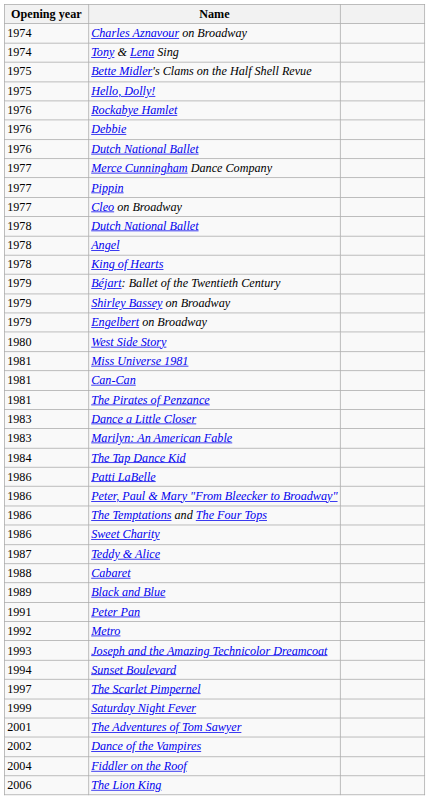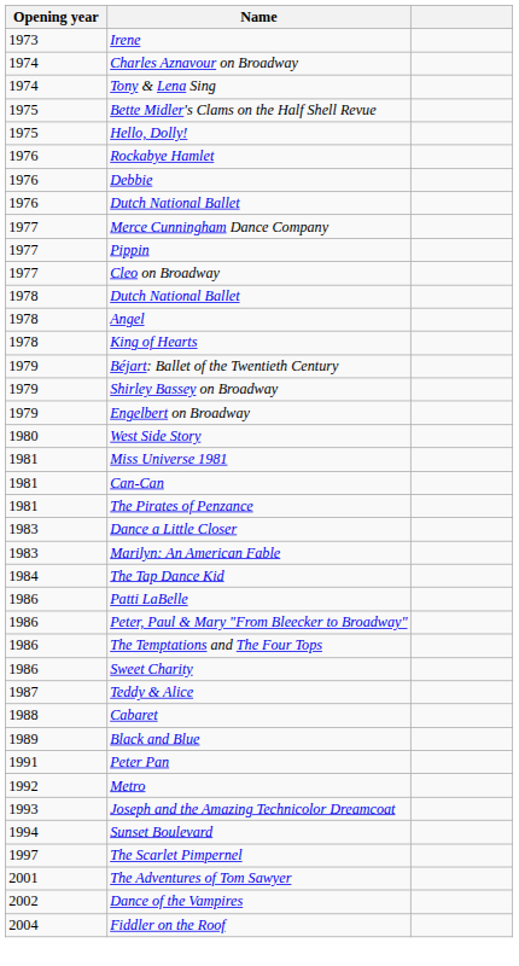 <table class="wikitable sortable collapsible">
 <tr>
 <th width=20% scope="col">Opening year</th>
 <th width=60% scope="col">Name</th>
 <th width=20% scope="col"  class="unsortable"></th>
+</tr>
+<tr>
+<td>1973</td>
+<td><em><a href='#'>Irene</a></em></td>
+<td></td>
 </tr>
 <tr>
 <td>1974</td>
 <td><em><a href='#'>Charles Aznavour</a> on Broadway</em></td>
 <td></td>
 </tr>
 <tr>
 <td>1974</td>
 <td><em><a href='#'>Tony</a> & <a href='#'>Lena</a> Sing</em></td>
 <td></td>
 </tr>
 <tr>
 <td>1975</td>
 <td><em><a href='#'>Bette Midler</a>'s Clams on the Half Shell Revue</em></td>
 <td></td>
 </tr>
 <tr>
 <td>1975</td>
 <td><em><a href='#'>Hello, Dolly!</a></em></td>
 <td></td>
 </tr>
 <tr>
 <td>1976</td>
 <td><em><a href='#'>Rockabye Hamlet</a></em></td>
 <td></td>
 </tr>
 <tr>
 <td>1976</td>
 <td><em><a href='#'>Debbie</a></em></td>
 <td></td>
 </tr>
 <tr>
 <td>1976</td>
 <td><em><a href='#'>Dutch National Ballet</a></em></td>
 <td></td>
 </tr>
 <tr>
 <td>1977</td>
 <td><em><a href='#'>Merce Cunningham</a> Dance Company</em></td>
 <td></td>
 </tr>
 <tr>
 <td>1977</td>
 <td><em><a href='#'>Pippin</a></em></td>
 <td></td>
 </tr>
 <tr>
 <td>1977</td>
 <td><em><a href='#'>Cleo</a> on Broadway</em></td>
 <td></td>
 </tr>
 <tr>
 <td>1978</td>
 <td><em><a href='#'>Dutch National Ballet</a></em></td>
 <td></td>
 </tr>
 <tr>
 <td>1978</td>
 <td><em><a href='#'>Angel</a></em></td>
 <td></td>
 </tr>
 <tr>
 <td>1978</td>
 <td><em><a href='#'>King of Hearts</a></em></td>
 <td></td>
 </tr>
 <tr>
 <td>1979</td>
 <td><em><a href='#'>Béjart</a>: Ballet of the Twentieth Century</em></td>
 <td></td>
 </tr>
 <tr>
 <td>1979</td>
 <td><em><a href='#'>Shirley Bassey</a> on Broadway</em></td>
 <td></td>
 </tr>
 <tr>
 <td>1979</td>
 <td><em><a href='#'>Engelbert</a> on Broadway</em></td>
 <td></td>
 </tr>
 <tr>
 <td>1980</td>
 <td><em><a href='#'>West Side Story</a></em></td>
 <td></td>
 </tr>
 <tr>
 <td>1981</td>
 <td><em><a href='#'>Miss Universe 1981</a></em></td>
 <td></td>
 </tr>
 <tr>
 <td>1981</td>
 <td><em><a href='#'>Can-Can</a></em></td>
 <td></td>
 </tr>
 <tr>
 <td>1981</td>
 <td><em><a href='#'>The Pirates of Penzance</a></em></td>
 <td></td>
 </tr>
 <tr>
 <td>1983</td>
 <td><em><a href='#'>Dance a Little Closer</a></em></td>
 <td></td>
 </tr>
 <tr>
 <td>1983</td>
 <td><em><a href='#'>Marilyn: An American Fable</a></em></td>
 <td></td>
 </tr>
 <tr>
 <td>1984</td>
 <td><em><a href='#'>The Tap Dance Kid</a></em></td>
 <td></td>
 </tr>
 <tr>
 <td>1986</td>
 <td><em><a href='#'>Patti LaBelle</a></em></td>
 <td></td>
 </tr>
 <tr>
 <td>1986</td>
 <td><em><a href='#'>Peter, Paul & Mary "From Bleecker to Broadway"</a></em></td>
 <td></td>
 </tr>
 <tr>
 <td>1986</td>
 <td><em><a href='#'>The Temptations</a> and <a href='#'>The Four Tops</a></em></td>
 <td></td>
 </tr>
 <tr>
 <td>1986</td>
 <td><em><a href='#'>Sweet Charity</a></em></td>
 <td></td>
 </tr>
 <tr>
 <td>1987</td>
 <td><em><a href='#'>Teddy & Alice</a></em></td>
 <td></td>
 </tr>
 <tr>
 <td>1988</td>
 <td><em><a href='#'>Cabaret</a></em></td>
 <td></td>
 </tr>
 <tr>
 <td>1989</td>
 <td><em><a href='#'>Black and Blue</a></em></td>
 <td></td>
 </tr>
 <tr>
 <td>1991</td>
 <td><em><a href='#'>Peter Pan</a></em></td>
 <td></td>
 </tr>
 <tr>
 <td>1992</td>
 <td><em><a href='#'>Metro</a></em></td>
 <td></td>
 </tr>
 <tr>
 <td>1993</td>
 <td><em><a href='#'>Joseph and the Amazing Technicolor Dreamcoat</a></em></td>
 <td></td>
 </tr>
 <tr>
 <td>1994</td>
 <td><em><a href='#'>Sunset Boulevard</a></em></td>
 <td></td>
 </tr>
 <tr>
 <td>1997</td>
 <td><em><a href='#'>The Scarlet Pimpernel</a></em></td>
 <td></td>
 </tr>
 <tr>
-<td>1999</td>
-<td><em><a href='#'>Saturday Night Fever</a></em></td>
-<td></td>
-</tr>
-<tr>
 <td>2001</td>
 <td><em><a href='#'>The Adventures of Tom Sawyer</a></em></td>
 <td></td>
 </tr>
 <tr>
 <td>2002</td>
 <td><em><a href='#'>Dance of the Vampires</a></em></td>
 <td></td>
 </tr>
 <tr>
 <td>2004</td>
 <td><em><a href='#'>Fiddler on the Roof</a></em></td>
 <td></td>
 </tr>
-<tr>
-<td>2006</td>
-<td><em><a href='#'>The Lion King</a></em></td>
-<td></td>
-</tr>
 </table>
